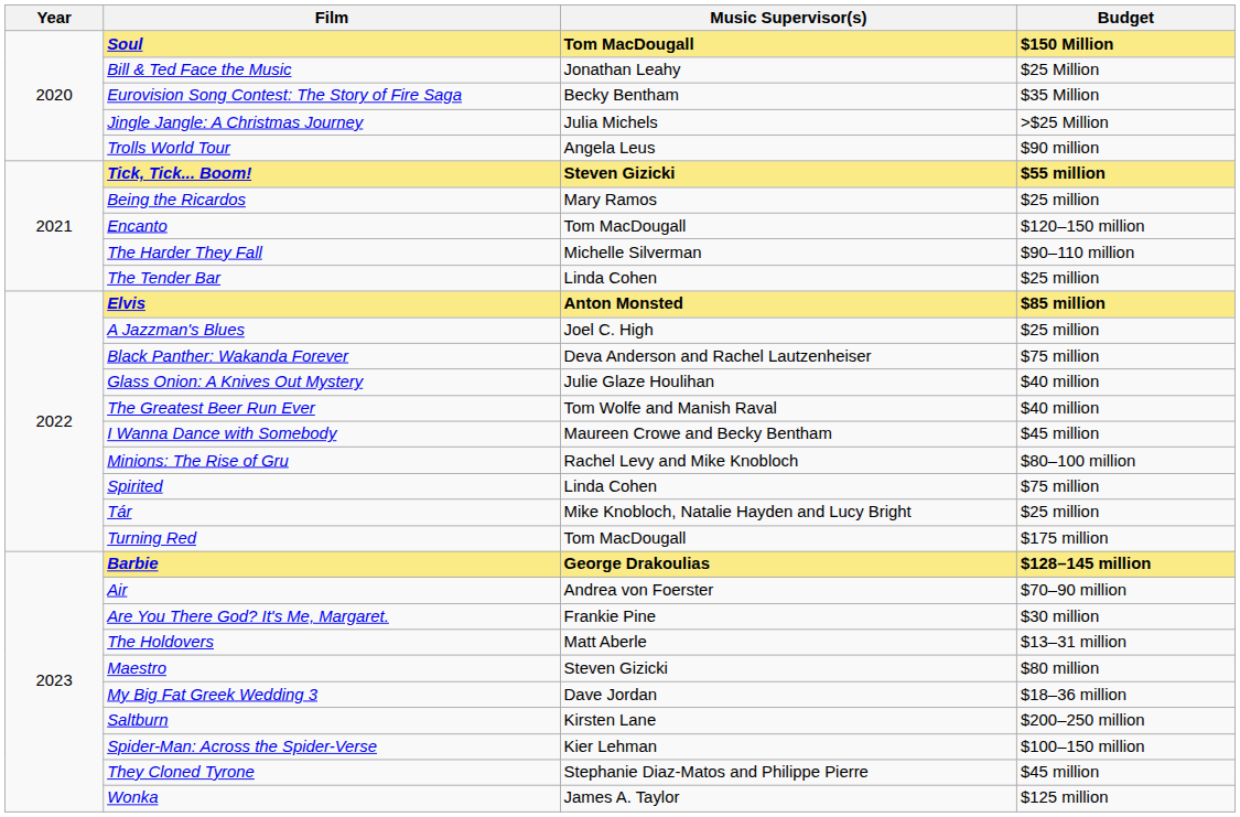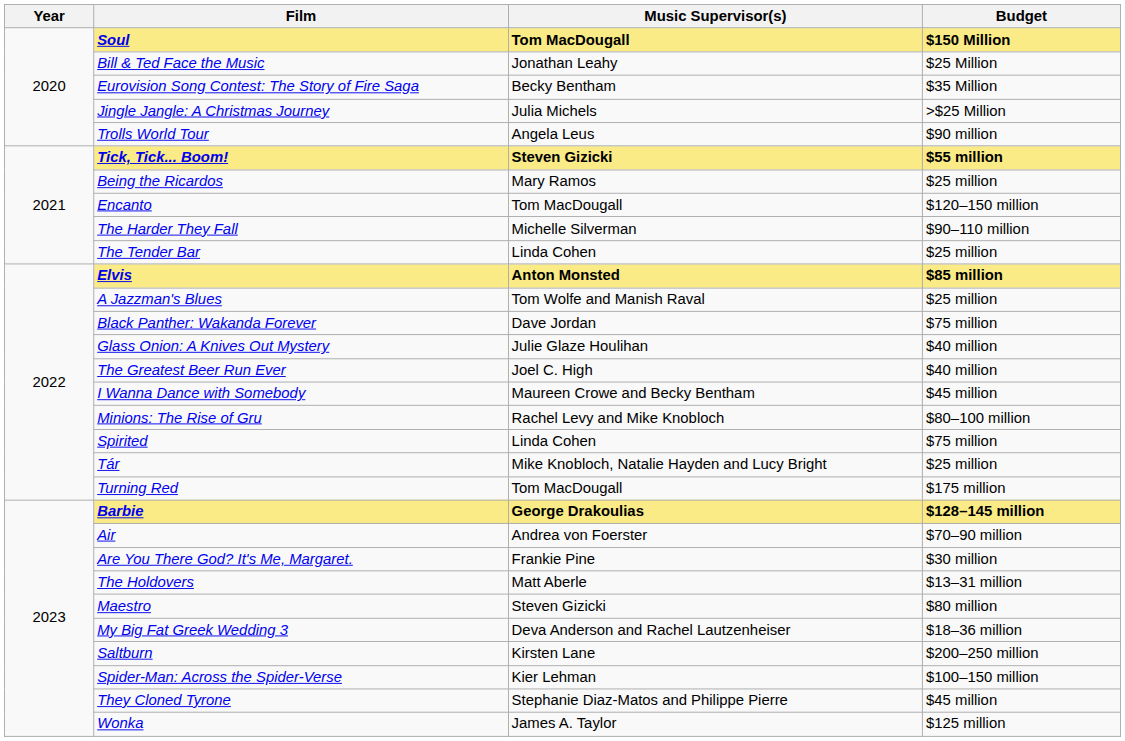 <table class="wikitable" width="95%" cellpadding="5">
 <tr>
 <th width="75"><strong>Year</strong></th>
 <th width="375"><strong>Film</strong></th>
 <th width="375"><strong>Music Supervisor(s)</strong></th>
 <th width="175"><strong>Budget</strong></th>
 </tr>
 <tr>
 <td rowspan="5" style="text-align:center;">2020</td>
 <td style="background:#FAEB86;"><strong><em><a href='#'>Soul</a></em></strong></td>
 <td style="background:#FAEB86;"><strong>Tom MacDougall</strong></td>
 <td style="background:#FAEB86;"><strong>$150 Million</strong></td>
 </tr>
 <tr>
 <td><em><a href='#'>Bill & Ted Face the Music</a></em></td>
 <td>Jonathan Leahy</td>
 <td>$25 Million</td>
 </tr>
 <tr>
 <td><em><a href='#'>Eurovision Song Contest: The Story of Fire Saga</a></em></td>
 <td>Becky Bentham</td>
 <td>$35 Million</td>
 </tr>
 <tr>
 <td><em><a href='#'>Jingle Jangle: A Christmas Journey</a></em></td>
 <td>Julia Michels</td>
 <td>>$25 Million</td>
 </tr>
 <tr>
 <td><em><a href='#'>Trolls World Tour</a></em></td>
 <td>Angela Leus</td>
 <td>$90 million</td>
 </tr>
 <tr>
 <td rowspan="5" style="text-align:center;">2021</td>
 <td style="background:#FAEB86;"><strong><em><a href='#'>Tick, Tick... Boom!</a></em></strong></td>
 <td style="background:#FAEB86;"><strong>Steven Gizicki</strong></td>
 <td style="background:#FAEB86;"><strong>$55 million</strong></td>
 </tr>
 <tr>
 <td><em><a href='#'>Being the Ricardos</a></em></td>
 <td>Mary Ramos</td>
 <td>$25 million</td>
 </tr>
 <tr>
 <td><em><a href='#'>Encanto</a></em></td>
 <td>Tom MacDougall</td>
 <td>$120–150 million</td>
 </tr>
 <tr>
 <td><em><a href='#'>The Harder They Fall</a></em></td>
 <td>Michelle Silverman</td>
 <td>$90–110 million</td>
 </tr>
 <tr>
 <td><em><a href='#'>The Tender Bar</a></em></td>
 <td>Linda Cohen</td>
 <td>$25 million</td>
 </tr>
 <tr>
 <td rowspan="10" style="text-align:center;">2022</td>
 <td style="background:#FAEB86;"><strong><em><a href='#'>Elvis</a></em></strong></td>
 <td style="background:#FAEB86;"><strong>Anton Monsted</strong></td>
 <td style="background:#FAEB86;"><strong>$85 million</strong></td>
 </tr>
 <tr>
 <td><em><a href='#'>A Jazzman's Blues</a></em></td>
-<td>Joel C. High</td>
+<td>Tom Wolfe and Manish Raval</td>
 <td>$25 million</td>
 </tr>
 <tr>
 <td><em><a href='#'>Black Panther: Wakanda Forever</a></em></td>
-<td>Deva Anderson and Rachel Lautzenheiser</td>
+<td>Dave Jordan</td>
 <td>$75 million</td>
 </tr>
 <tr>
 <td><em><a href='#'>Glass Onion: A Knives Out Mystery</a></em></td>
 <td>Julie Glaze Houlihan</td>
 <td>$40 million</td>
 </tr>
 <tr>
 <td><em><a href='#'>The Greatest Beer Run Ever</a></em></td>
-<td>Tom Wolfe and Manish Raval</td>
+<td>Joel C. High</td>
 <td>$40 million</td>
 </tr>
 <tr>
 <td><em><a href='#'>I Wanna Dance with Somebody</a></em></td>
 <td>Maureen Crowe and Becky Bentham</td>
 <td>$45 million</td>
 </tr>
 <tr>
 <td><em><a href='#'>Minions: The Rise of Gru</a></em></td>
 <td>Rachel Levy and Mike Knobloch</td>
 <td>$80–100 million</td>
 </tr>
 <tr>
 <td><em><a href='#'>Spirited</a></em></td>
 <td>Linda Cohen</td>
 <td>$75 million</td>
 </tr>
 <tr>
 <td><em><a href='#'>Tár</a></em></td>
 <td>Mike Knobloch, Natalie Hayden and Lucy Bright</td>
 <td>$25 million</td>
 </tr>
 <tr>
 <td><em><a href='#'>Turning Red</a></em></td>
 <td>Tom MacDougall</td>
 <td>$175 million</td>
 </tr>
 <tr>
 <td rowspan="10" style="text-align:center;">2023</td>
 <td style="background:#FAEB86;"><strong><em><a href='#'>Barbie</a></em></strong></td>
 <td style="background:#FAEB86;"><strong>George Drakoulias</strong></td>
 <td style="background:#FAEB86;"><strong>$128–145 million</strong></td>
 </tr>
 <tr>
 <td><em><a href='#'>Air</a></em></td>
 <td>Andrea von Foerster</td>
 <td>$70–90 million</td>
 </tr>
 <tr>
 <td><em><a href='#'>Are You There God? It's Me, Margaret.</a></em></td>
 <td>Frankie Pine</td>
 <td>$30 million</td>
 </tr>
 <tr>
 <td><em><a href='#'>The Holdovers</a></em></td>
 <td>Matt Aberle</td>
 <td>$13–31 million</td>
 </tr>
 <tr>
 <td><em><a href='#'>Maestro</a></em></td>
 <td>Steven Gizicki</td>
 <td>$80 million</td>
 </tr>
 <tr>
 <td><em><a href='#'>My Big Fat Greek Wedding 3</a></em></td>
-<td>Dave Jordan</td>
+<td>Deva Anderson and Rachel Lautzenheiser</td>
 <td>$18–36 million</td>
 </tr>
 <tr>
 <td><em><a href='#'>Saltburn</a></em></td>
 <td>Kirsten Lane</td>
 <td>$200–250 million</td>
 </tr>
 <tr>
 <td><em><a href='#'>Spider-Man: Across the Spider-Verse</a></em></td>
 <td>Kier Lehman</td>
 <td>$100–150 million</td>
 </tr>
 <tr>
 <td><em><a href='#'>They Cloned Tyrone</a></em></td>
 <td>Stephanie Diaz-Matos and Philippe Pierre</td>
 <td>$45 million</td>
 </tr>
 <tr>
 <td><em><a href='#'>Wonka</a></em></td>
 <td>James A. Taylor</td>
 <td>$125 million</td>
 </tr>
 </table>
